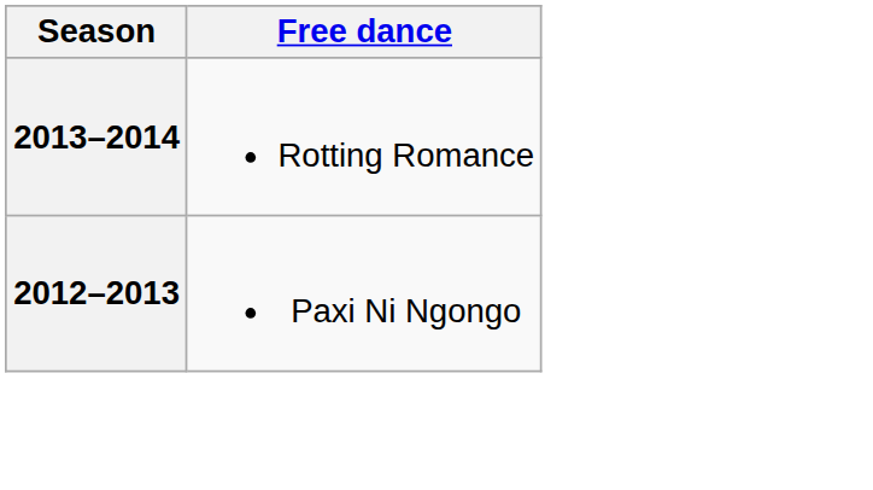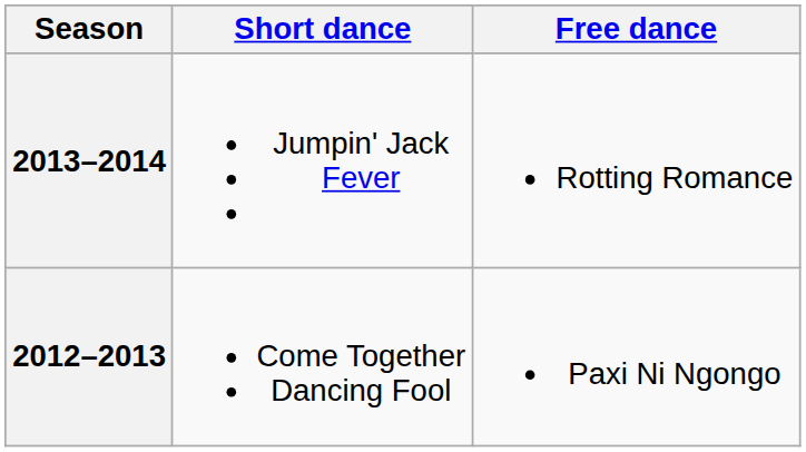 <table class=wikitable style=text-align:center>
 <tr>
 <th>Season</th>
+<th><a href='#'>Short dance</a></th>
 <th><a href='#'>Free dance</a></th>
 </tr>
 <tr>
 <th>2013–2014 <br> </th>
+<td><br><ul><li> Jumpin' Jack <br></li><li> <a href='#'>Fever</a> <br></li><li></li></ul></td>
 <td><br><ul><li>Rotting Romance <br></li></ul></td>
 </tr>
 <tr>
 <th>2012–2013 <br> </th>
+<td><br><ul><li> Come Together <br></li><li> Dancing Fool <br></li></ul></td>
 <td><br><ul><li>Paxi Ni Ngongo <br></li></ul></td>
 </tr>
 </table>
